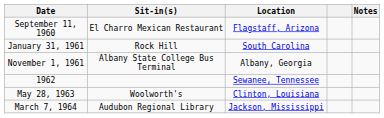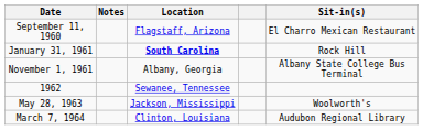 <table class="wikitable plainrowheaders" style="text-align:center;">
 <tr>
 <th style="width:130px;" scope="col">Date</th>
-<th style="width:220px;" scope="col">Sit-in(s)</th>
+<th style="width:35px;" scope="col">Notes</th>
 <th style="width:160px;" scope="col">Location</th>
 <th style="width:35px;" scope="col"></th>
-<th style="width:35px;" scope="col">Notes</th>
+<th style="width:220px;" scope="col">Sit-in(s)</th>
 </tr>
 <tr>
 <td>September 11, 1960</td>
-<td>El Charro Mexican Restaurant</td>
+<td></td>
 <td><a href='#'>Flagstaff, Arizona</a></td>
 <td></td>
-<td></td>
+<td>El Charro Mexican Restaurant</td>
 </tr>
 <tr>
 <td rowspan="1">January 31, 1961</td>
+<td rowspan="1"></td>
+<td rowspan="1"><strong><a href='#'>South Carolina</a></strong></td>
+<td rowspan="1"></td>
 <td rowspan="1">Rock Hill</td>
-<td rowspan="1"><a href='#'>South Carolina</a></td>
-<td rowspan="1"></td>
-<td rowspan="1"></td>
 </tr>
 <tr>
 <td>November 1, 1961</td>
-<td>Albany State College Bus Terminal</td>
+<td></td>
 <td>Albany, Georgia</td>
 <td></td>
-<td></td>
+<td>Albany State College Bus Terminal</td>
 </tr>
 <tr>
 <td rowspan="1">1962</td>
 <td rowspan="1"></td>
 <td rowspan="1"><a href='#'>Sewanee, Tennessee</a></td>
 <td rowspan="1"></td>
 <td rowspan="1"></td>
 </tr>
 <tr>
 <td rowspan="1">May 28, 1963</td>
+<td rowspan="1"></td>
+<td rowspan="1"><a href='#'>Jackson, Mississippi</a></td>
+<td rowspan="1"></td>
 <td rowspan="1">Woolworth's</td>
-<td rowspan="1"><a href='#'>Clinton, Louisiana</a></td>
-<td rowspan="1"></td>
-<td rowspan="1"></td>
 </tr>
 <tr>
 <td rowspan="1">March 7, 1964</td>
+<td rowspan="1"></td>
+<td rowspan="1"><a href='#'>Clinton, Louisiana</a></td>
+<td rowspan="1"></td>
 <td rowspan="1">Audubon Regional Library</td>
-<td rowspan="1"><a href='#'>Jackson, Mississippi</a></td>
-<td rowspan="1"></td>
-<td rowspan="1"></td>
 </tr>
 </table>
